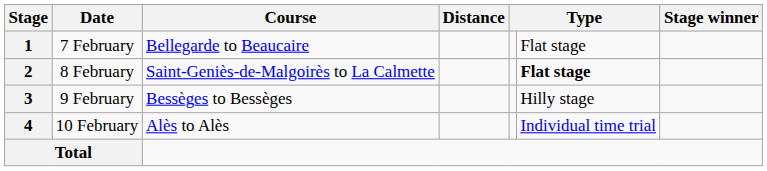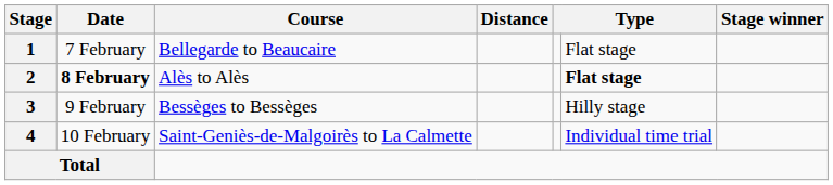 <table class="wikitable">
 <tr>
 <th scope="col">Stage</th>
 <th scope="col">Date</th>
 <th scope="col">Course</th>
 <th scope="col">Distance</th>
 <th scope="col" colspan="2">Type</th>
 <th scope="col">Stage winner</th>
 </tr>
 <tr>
 <th scope="row" style="text-align:center;">1</th>
 <td style="text-align:center;">7 February</td>
 <td><a href='#'>Bellegarde</a> to <a href='#'>Beaucaire</a></td>
 <td style="text-align:center;"></td>
 <td></td>
 <td>Flat stage</td>
 <td></td>
 </tr>
 <tr>
 <th scope="row" style="text-align:center;">2</th>
-<td style="text-align:center;">8 February</td>
-<td><a href='#'>Saint-Geniès-de-Malgoirès</a> to <a href='#'>La Calmette</a></td>
+<td style="text-align:center;"><strong>8 February</strong></td>
+<td><a href='#'>Alès</a> to Alès</td>
 <td style="text-align:center;"></td>
 <td></td>
 <td><strong>Flat stage</strong></td>
 <td></td>
 </tr>
 <tr>
 <th scope="row" style="text-align:center;">3</th>
 <td style="text-align:center;">9 February</td>
 <td><a href='#'>Bessèges</a> to Bessèges</td>
 <td style="text-align:center;"></td>
 <td></td>
 <td>Hilly stage</td>
 <td></td>
 </tr>
 <tr>
 <th scope="row" style="text-align:center;">4</th>
 <td style="text-align:center;">10 February</td>
-<td><a href='#'>Alès</a> to Alès</td>
+<td><a href='#'>Saint-Geniès-de-Malgoirès</a> to <a href='#'>La Calmette</a></td>
 <td style="text-align:center;"></td>
 <td></td>
 <td><a href='#'>Individual time trial</a></td>
 <td></td>
 </tr>
 <tr>
 <th colspan="2">Total</th>
 <td colspan="5" style="text-align:center;"></td>
 </tr>
 </table>
